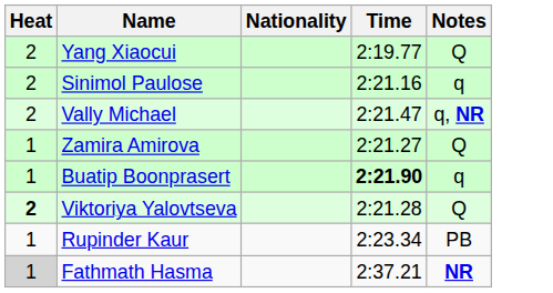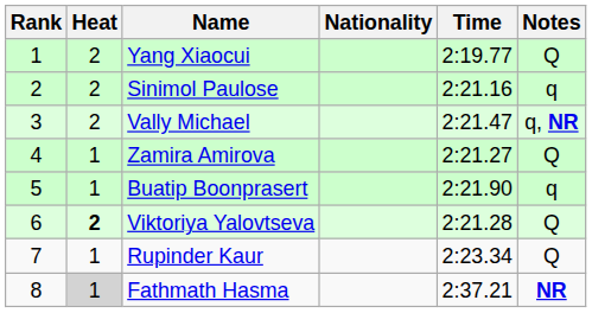 <table class="wikitable sortable" style="text-align:center;font-size:95%">
 <tr>
+<th>Rank</th>
 <th>Heat</th>
 <th>Name</th>
 <th>Nationality</th>
 <th>Time</th>
 <th>Notes</th>
 </tr>
 <tr bgcolor=ccffcc>
+<td>1</td>
 <td>2</td>
 <td align=left><a href='#'>Yang Xiaocui</a></td>
 <td align=left></td>
 <td>2:19.77</td>
 <td>Q</td>
 </tr>
 <tr bgcolor=ccffcc>
 <td>2</td>
+<td>2</td>
 <td align=left><a href='#'>Sinimol Paulose</a></td>
 <td align=left></td>
 <td>2:21.16</td>
 <td>q</td>
 </tr>
 <tr bgcolor=ddffdd>
+<td>3</td>
 <td>2</td>
 <td align=left><a href='#'>Vally Michael</a></td>
 <td align=left></td>
 <td>2:21.47</td>
 <td>q, <strong><a href='#'>NR</a></strong></td>
 </tr>
 <tr bgcolor=ccffcc>
+<td>4</td>
 <td>1</td>
 <td align=left><a href='#'>Zamira Amirova</a></td>
 <td align=left></td>
 <td>2:21.27</td>
 <td>Q</td>
 </tr>
 <tr bgcolor=ccffcc>
+<td>5</td>
 <td>1</td>
 <td align=left><a href='#'>Buatip Boonprasert</a></td>
 <td align=left></td>
-<td><strong>2:21.90</strong></td>
+<td>2:21.90</td>
 <td>q</td>
 </tr>
 <tr bgcolor=ddffdd>
+<td>6</td>
 <td><strong>2</strong></td>
 <td align=left><a href='#'>Viktoriya Yalovtseva</a></td>
 <td align=left></td>
 <td>2:21.28</td>
 <td>Q</td>
 </tr>
 <tr>
+<td>7</td>
 <td>1</td>
 <td align=left><a href='#'>Rupinder Kaur</a></td>
 <td align=left></td>
 <td>2:23.34</td>
-<td>PB</td>
+<td>Q</td>
 </tr>
 <tr>
+<td>8</td>
 <td style="background: lightgrey;">1</td>
 <td align=left><a href='#'>Fathmath Hasma</a></td>
 <td align=left></td>
 <td>2:37.21</td>
 <td><strong><a href='#'>NR</a></strong></td>
 </tr>
 </table>
